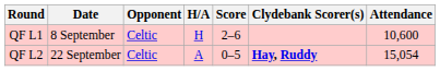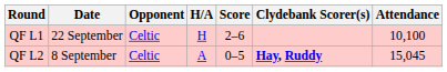 <table class="wikitable" style="text-align:center">
 <tr>
 <th>Round</th>
 <th>Date</th>
 <th>Opponent</th>
 <th>H/A</th>
 <th>Score</th>
 <th>Clydebank Scorer(s)</th>
 <th>Attendance</th>
 </tr>
 <tr bgcolor=#FFCCCC>
 <td>QF L1</td>
-<td align=left>8 September</td>
+<td align=left>22 September</td>
 <td align=left><a href='#'>Celtic</a></td>
 <td><a href='#'>H</a></td>
 <td>2–6</td>
 <td align=left></td>
-<td>10,600</td>
+<td>10,100</td>
 </tr>
 <tr bgcolor=#FFCCCC>
 <td>QF L2</td>
-<td align=left>22 September</td>
+<td align=left>8 September</td>
 <td align=left><a href='#'>Celtic</a></td>
 <td><a href='#'>A</a></td>
 <td>0–5</td>
 <td align=left><strong><a href='#'>Hay</a>, <a href='#'>Ruddy</a></strong></td>
-<td>15,054</td>
+<td>15,045</td>
 </tr>
 </table>
